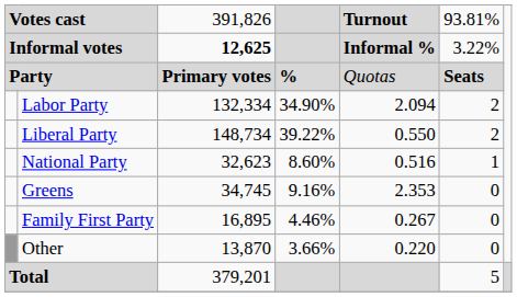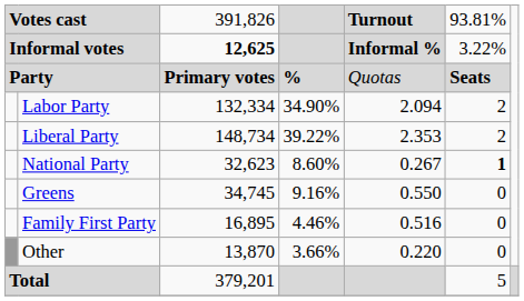 <table class="wikitable">
 <tr>
 <td colspan=2 bgcolor="#D8D8D8"><strong>Votes cast</strong></td>
 <td align="right">391,826</td>
 <td width="33" bgcolor="#D8D8D8"></td>
 <td bgcolor="#D8D8D8" width="67"><strong>Turnout</strong></td>
 <td align="right">93.81%</td>
 </tr>
 <tr>
 <td colspan="2" bgcolor="#D8D8D8"><strong>Informal votes</strong></td>
 <td align="right"><strong>12,625</strong></td>
 <td width="33" bgcolor="#D8D8D8"></td>
 <td bgcolor="#D8D8D8"><strong>Informal %</strong></td>
 <td align="right">3.22%</td>
 </tr>
 <tr>
 <td colspan="2" bgcolor="#D8D8D8"><strong>Party</strong></td>
 <td bgcolor="#D8D8D8"><strong>Primary votes</strong></td>
 <td bgcolor="#D8D8D8"><strong>%</strong></td>
 <td bgcolor="#D8D8D8"><em>Quotas</em></td>
 <td bgcolor="#D8D8D8"><strong>Seats</strong></td>
 </tr>
 <tr>
 <td> </td>
 <td><a href='#'>Labor Party</a></td>
 <td align="right">132,334</td>
 <td align="right">34.90%</td>
 <td align="right">2.094</td>
 <td align="right">2</td>
 </tr>
 <tr>
 <td> </td>
 <td><a href='#'>Liberal Party</a></td>
 <td align="right">148,734</td>
 <td align="right">39.22%</td>
-<td align="right">0.550</td>
+<td align="right">2.353</td>
 <td align="right">2</td>
 </tr>
 <tr>
 <td> </td>
 <td><a href='#'>National Party</a></td>
 <td align="right">32,623</td>
 <td align="right">8.60%</td>
-<td align="right">0.516</td>
-<td align="right">1</td>
+<td align="right">0.267</td>
+<td align="right"><strong>1</strong></td>
 </tr>
 <tr>
 <td> </td>
 <td><a href='#'>Greens</a></td>
 <td align="right">34,745</td>
 <td align="right">9.16%</td>
-<td align="right">2.353</td>
+<td align="right">0.550</td>
 <td align="right">0</td>
 </tr>
 <tr>
 <td> </td>
 <td><a href='#'>Family First Party</a></td>
 <td align="right">16,895</td>
 <td align="right">4.46%</td>
-<td align="right">0.267</td>
+<td align="right">0.516</td>
 <td align="right">0</td>
 </tr>
 <tr>
 <td bgcolor="#999999"> </td>
 <td>Other</td>
 <td align="right">13,870</td>
 <td align="right">3.66%</td>
 <td align="right">0.220</td>
 <td align="right">0</td>
 </tr>
 <tr>
 <td colspan="2" bgcolor="#D8D8D8"><strong>Total</strong></td>
 <td align="right">379,201</td>
 <td bgcolor="#D8D8D8"></td>
 <td bgcolor="#D8D8D8"></td>
 <td align="right">5</td>
 <td bgcolor="#D8D8D8"></td>
 </tr>
 <tr>
 </tr>
 </table>
